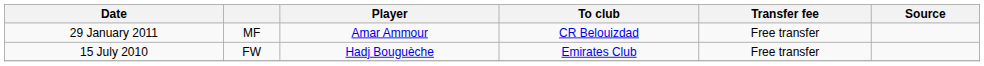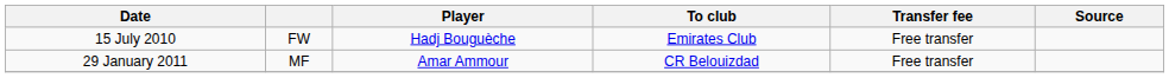 <table class="wikitable sortable" style="width:70%; text-align:center; font-size:85%; text-align:centre;">
 <tr>
 <th>Date</th>
 <th></th>
 <th>Player</th>
 <th>To club</th>
 <th>Transfer fee</th>
 <th>Source</th>
 </tr>
 <tr>
+<td>15 July 2010</td>
+<td>FW</td>
+<td> <a href='#'>Hadj Bouguèche</a></td>
+<td> <a href='#'>Emirates Club</a></td>
+<td>Free transfer</td>
+<td></td>
+</tr>
+<tr>
 <td>29 January 2011</td>
 <td>MF</td>
 <td> <a href='#'>Amar Ammour</a></td>
 <td><a href='#'>CR Belouizdad</a></td>
 <td>Free transfer</td>
 <td></td>
 </tr>
 <tr>
-<td>15 July 2010</td>
-<td>FW</td>
-<td> <a href='#'>Hadj Bouguèche</a></td>
-<td> <a href='#'>Emirates Club</a></td>
-<td>Free transfer</td>
-<td></td>
-</tr>
-<tr>
 </tr>
 </table>
